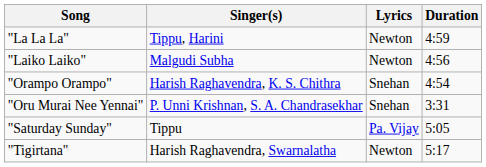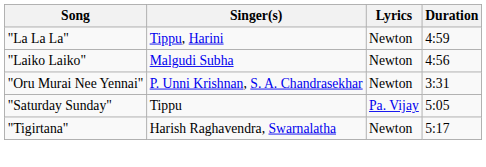 <table class="wikitable" style="font-size:95%;">
 <tr>
 <th>Song</th>
 <th>Singer(s)</th>
 <th>Lyrics</th>
 <th>Duration</th>
 </tr>
 <tr>
 <td>"La La La"</td>
 <td><a href='#'>Tippu</a>, <a href='#'>Harini</a></td>
 <td>Newton</td>
 <td>4:59</td>
 </tr>
 <tr>
 <td>"Laiko Laiko"</td>
 <td><a href='#'>Malgudi Subha</a></td>
 <td>Newton</td>
 <td>4:56</td>
 </tr>
 <tr>
-<td>"Orampo Orampo"</td>
-<td><a href='#'>Harish Raghavendra</a>, <a href='#'>K. S. Chithra</a></td>
-<td>Snehan</td>
-<td>4:54</td>
-</tr>
-<tr>
 <td>"Oru Murai Nee Yennai"</td>
 <td><a href='#'>P. Unni Krishnan</a>, <a href='#'>S. A. Chandrasekhar</a></td>
-<td>Snehan</td>
+<td>Newton</td>
 <td>3:31</td>
 </tr>
 <tr>
 <td>"Saturday Sunday"</td>
 <td>Tippu</td>
 <td><a href='#'>Pa. Vijay</a></td>
 <td>5:05</td>
 </tr>
 <tr>
 <td>"Tigirtana"</td>
 <td>Harish Raghavendra, <a href='#'>Swarnalatha</a></td>
 <td>Newton</td>
 <td>5:17</td>
 </tr>
 </table>
